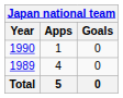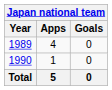 <table class="wikitable" style="text-align:center">
 <tr>
 <th colspan=3><a href='#'>Japan national team</a></th>
 </tr>
 <tr>
 <th>Year</th>
 <th>Apps</th>
 <th>Goals</th>
 </tr>
 <tr>
-<td><a href='#'>1990</a></td>
-<td>1</td>
+<td><a href='#'>1989</a></td>
+<td>4</td>
 <td>0</td>
 </tr>
 <tr>
-<td><a href='#'>1989</a></td>
-<td>4</td>
+<td><a href='#'>1990</a></td>
+<td>1</td>
 <td>0</td>
 </tr>
 <tr>
 <th>Total</th>
 <th>5</th>
 <th>0</th>
 </tr>
 </table>
